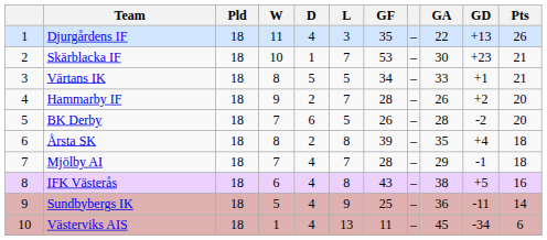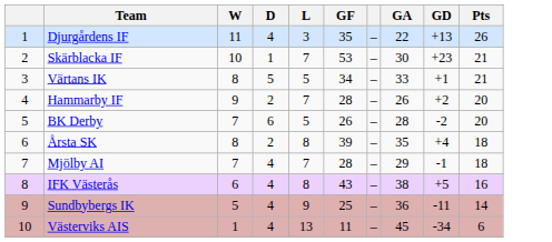 <table class="wikitable" style="text-align: center;">
 <tr>
 <th style="width: 40px;"></th>
 <th style="width: 200px;">Team</th>
-<th style="width: 45px;">Pld</th>
 <th style="width: 35px;">W</th>
 <th style="width: 35px;">D</th>
 <th style="width: 35px;">L</th>
 <th style="width: 45px;">GF</th>
 <th></th>
 <th style="width: 45px;">GA</th>
 <th style="width: 35px;">GD</th>
 <th style="width: 45px;">Pts</th>
 </tr>
 <tr style="background: #d2e6ff">
 <td>1</td>
 <td style="text-align: left;"><a href='#'>Djurgårdens IF</a></td>
-<td>18</td>
 <td>11</td>
 <td>4</td>
 <td>3</td>
 <td>35</td>
 <td>–</td>
 <td>22</td>
 <td>+13</td>
 <td>26</td>
 </tr>
 <tr>
 <td>2</td>
 <td style="text-align: left;"><a href='#'>Skärblacka IF</a></td>
-<td>18</td>
 <td>10</td>
 <td>1</td>
 <td>7</td>
 <td>53</td>
 <td>–</td>
 <td>30</td>
 <td>+23</td>
 <td>21</td>
 </tr>
 <tr>
 <td>3</td>
 <td style="text-align: left;"><a href='#'>Värtans IK</a></td>
-<td>18</td>
 <td>8</td>
 <td>5</td>
 <td>5</td>
 <td>34</td>
 <td>–</td>
 <td>33</td>
 <td>+1</td>
 <td>21</td>
 </tr>
 <tr>
 <td>4</td>
 <td style="text-align: left;"><a href='#'>Hammarby IF</a></td>
-<td>18</td>
 <td>9</td>
 <td>2</td>
 <td>7</td>
 <td>28</td>
 <td>–</td>
 <td>26</td>
 <td>+2</td>
 <td>20</td>
 </tr>
 <tr>
 <td>5</td>
 <td style="text-align: left;"><a href='#'>BK Derby</a></td>
-<td>18</td>
 <td>7</td>
 <td>6</td>
 <td>5</td>
 <td>26</td>
 <td>–</td>
 <td>28</td>
 <td>-2</td>
 <td>20</td>
 </tr>
 <tr>
 <td>6</td>
 <td style="text-align: left;"><a href='#'>Årsta SK</a></td>
-<td>18</td>
 <td>8</td>
 <td>2</td>
 <td>8</td>
 <td>39</td>
 <td>–</td>
 <td>35</td>
 <td>+4</td>
 <td>18</td>
 </tr>
 <tr>
 <td>7</td>
 <td style="text-align: left;"><a href='#'>Mjölby AI</a></td>
-<td>18</td>
 <td>7</td>
 <td>4</td>
 <td>7</td>
 <td>28</td>
 <td>–</td>
 <td>29</td>
 <td>-1</td>
 <td>18</td>
 </tr>
 <tr style="background: #ecd1ff">
 <td>8</td>
 <td style="text-align: left;"><a href='#'>IFK Västerås</a></td>
-<td>18</td>
 <td>6</td>
 <td>4</td>
 <td>8</td>
 <td>43</td>
 <td>–</td>
 <td>38</td>
 <td>+5</td>
 <td>16</td>
 </tr>
 <tr style="background: #deb0b0">
 <td>9</td>
 <td style="text-align: left;"><a href='#'>Sundbybergs IK</a></td>
-<td>18</td>
 <td>5</td>
 <td>4</td>
 <td>9</td>
 <td>25</td>
 <td>–</td>
 <td>36</td>
 <td>-11</td>
 <td>14</td>
 </tr>
 <tr style="background: #deb0b0">
 <td>10</td>
 <td style="text-align: left;"><a href='#'>Västerviks AIS</a></td>
-<td>18</td>
 <td>1</td>
 <td>4</td>
 <td>13</td>
 <td>11</td>
 <td>–</td>
 <td>45</td>
 <td>-34</td>
 <td>6</td>
 </tr>
 </table>
